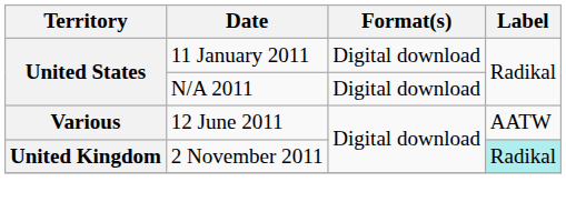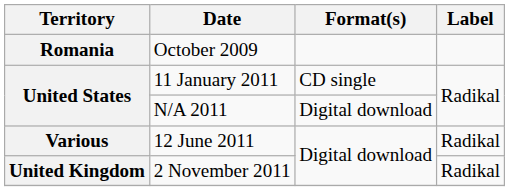 <table class="wikitable plainrowheaders sortable">
 <tr>
 <th scope="col">Territory</th>
 <th scope="col">Date</th>
 <th scope="col">Format(s)</th>
 <th scope="col">Label</th>
 </tr>
 <tr>
+<th scope="row">Romania</th>
+<td>October 2009</td>
+<td></td>
+<td></td>
+</tr>
+<tr>
 <th scope="row" rowspan="2">United States</th>
 <td>11 January 2011</td>
-<td rowspan="1">Digital download</td>
+<td>CD single</td>
 <td rowspan="2">Radikal</td>
 </tr>
 <tr>
 <td>N/A 2011</td>
 <td rowspan="1">Digital download</td>
 </tr>
 <tr>
 <th scope="row" rowspan="1">Various</th>
 <td>12 June 2011</td>
 <td rowspan="2">Digital download</td>
-<td>AATW</td>
+<td rowspan="1">Radikal</td>
 </tr>
 <tr>
 <th scope="row" rowspan="1">United Kingdom</th>
 <td>2 November 2011</td>
-<td rowspan="1" style="background: paleturquoise;">Radikal</td>
+<td rowspan="1">Radikal</td>
 </tr>
 <tr>
 </tr>
 </table>
